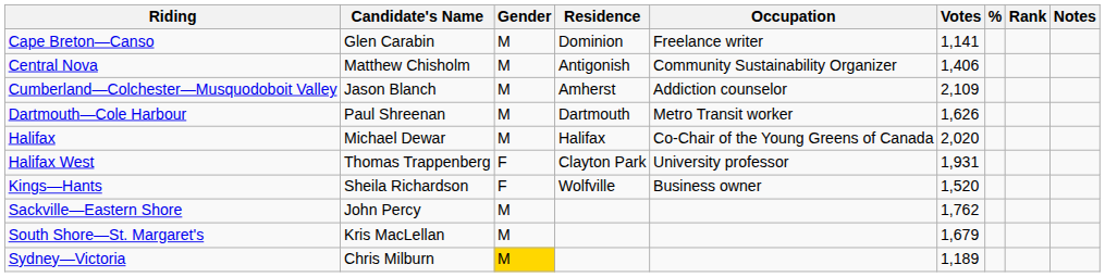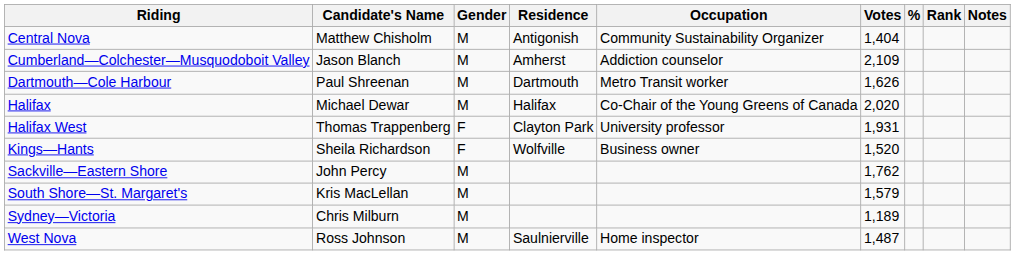 <table class="wikitable sortable">
 <tr>
 <th>Riding</th>
 <th>Candidate's Name</th>
 <th>Gender</th>
 <th>Residence</th>
 <th>Occupation</th>
 <th>Votes</th>
 <th>%</th>
 <th>Rank</th>
 <th>Notes</th>
 </tr>
 <tr>
-<td><a href='#'>Cape Breton—Canso</a></td>
-<td>Glen Carabin</td>
-<td>M</td>
-<td>Dominion</td>
-<td>Freelance writer</td>
-<td>1,141</td>
-<td></td>
-<td></td>
-<td></td>
-</tr>
-<tr>
 <td><a href='#'>Central Nova</a></td>
 <td>Matthew Chisholm</td>
 <td>M</td>
 <td>Antigonish</td>
 <td>Community Sustainability Organizer</td>
-<td>1,406</td>
+<td>1,404</td>
 <td></td>
 <td></td>
 <td></td>
 </tr>
 <tr>
 <td><a href='#'>Cumberland—Colchester—Musquodoboit Valley</a></td>
 <td>Jason Blanch</td>
 <td>M</td>
 <td>Amherst</td>
 <td>Addiction counselor</td>
 <td>2,109</td>
 <td></td>
 <td></td>
 <td></td>
 </tr>
 <tr>
 <td><a href='#'>Dartmouth—Cole Harbour</a></td>
 <td>Paul Shreenan</td>
 <td>M</td>
 <td>Dartmouth</td>
 <td>Metro Transit worker</td>
 <td>1,626</td>
 <td></td>
 <td></td>
 <td></td>
 </tr>
 <tr>
 <td><a href='#'>Halifax</a></td>
 <td>Michael Dewar</td>
 <td>M</td>
 <td>Halifax</td>
 <td>Co-Chair of the Young Greens of Canada</td>
 <td>2,020</td>
 <td></td>
 <td></td>
 <td></td>
 </tr>
 <tr>
 <td><a href='#'>Halifax West</a></td>
 <td>Thomas Trappenberg</td>
 <td>F</td>
 <td>Clayton Park</td>
 <td>University professor</td>
 <td>1,931</td>
 <td></td>
 <td></td>
 <td></td>
 </tr>
 <tr>
 <td><a href='#'>Kings—Hants</a></td>
 <td>Sheila Richardson</td>
 <td>F</td>
 <td>Wolfville</td>
 <td>Business owner</td>
 <td>1,520</td>
 <td></td>
 <td></td>
 <td></td>
 </tr>
 <tr>
 <td><a href='#'>Sackville—Eastern Shore</a></td>
 <td>John Percy</td>
 <td>M</td>
 <td></td>
 <td></td>
 <td>1,762</td>
 <td></td>
 <td></td>
 <td></td>
 </tr>
 <tr>
 <td><a href='#'>South Shore—St. Margaret's</a></td>
 <td>Kris MacLellan</td>
 <td>M</td>
 <td></td>
 <td></td>
-<td>1,679</td>
+<td>1,579</td>
 <td></td>
 <td></td>
 <td></td>
 </tr>
 <tr>
 <td><a href='#'>Sydney—Victoria</a></td>
 <td>Chris Milburn</td>
-<td style="background: gold;">M</td>
+<td>M</td>
 <td></td>
 <td></td>
 <td>1,189</td>
 <td></td>
 <td></td>
 <td></td>
 </tr>
+<tr>
+<td><a href='#'>West Nova</a></td>
+<td>Ross Johnson</td>
+<td>M</td>
+<td>Saulnierville</td>
+<td>Home inspector</td>
+<td>1,487</td>
+<td></td>
+<td></td>
+<td></td>
+</tr>
 </table>
